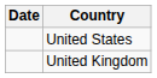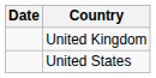 <table class="wikitable">
 <tr>
 <th>Date</th>
 <th>Country</th>
 </tr>
 <tr>
 <td></td>
-<td>United States</td>
+<td>United Kingdom</td>
 </tr>
 <tr>
 <td></td>
-<td>United Kingdom</td>
+<td>United States</td>
 </tr>
 </table>
